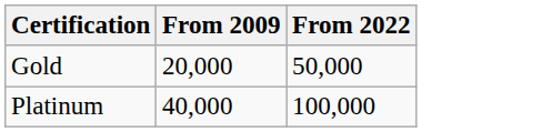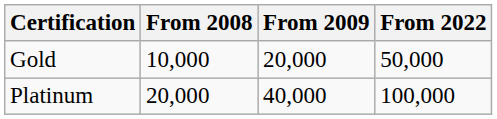 <table class="wikitable">
 <tr>
 <th>Certification</th>
+<th>From 2008</th>
 <th>From 2009</th>
 <th>From 2022</th>
 </tr>
 <tr>
 <td>Gold</td>
+<td>10,000</td>
 <td>20,000</td>
 <td>50,000</td>
 </tr>
 <tr>
 <td>Platinum</td>
+<td>20,000</td>
 <td>40,000</td>
 <td>100,000</td>
 </tr>
 </table>
